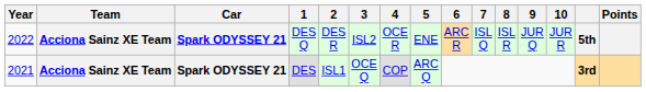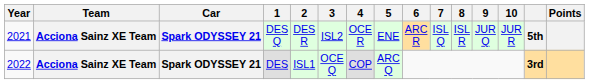 <table class="wikitable" style="text-align:center; font-size:85%">
 <tr>
 <th>Year</th>
 <th>Team</th>
 <th>Car</th>
 <th>1</th>
 <th>2</th>
 <th>3</th>
 <th>4</th>
 <th>5</th>
 <th>6</th>
 <th>7</th>
 <th>8</th>
 <th>9</th>
 <th>10</th>
 <th></th>
 <th>Points</th>
 </tr>
 <tr>
-<td><a href='#'>2022</a></td>
+<td><a href='#'>2021</a></td>
 <th nowrap><a href='#'>Acciona</a>  Sainz XE Team</th>
 <th nowrap><a href='#'>Spark ODYSSEY 21</a></th>
 <td style="background:#DFFFDF;"><a href='#'>DES<br>Q</a><br></td>
 <td style="background:#DFFFDF;"><a href='#'>DES<br>R</a><br></td>
 <td style="background:#DFFFDF;"><a href='#'>ISL2</a><br></td>
 <td style="background:#DFFFDF;"><a href='#'>OCE<br>R</a><br></td>
 <td style="background:#DFFFDF;"><a href='#'>ENE</a><br></td>
 <td style="background:#FFDF9F;"><a href='#'>ARC<br>R</a><br></td>
 <td style="background:#DFFFDF;"><a href='#'>ISL<br>Q</a><br></td>
 <td style="background:#DFFFDF;"><a href='#'>ISL<br>R</a><br></td>
 <td style="background:#DFFFDF;"><a href='#'>JUR<br>Q</a><br></td>
 <td style="background:#DFFFDF;"><a href='#'>JUR<br>R</a><br></td>
 <th>5th</th>
 <th></th>
 </tr>
 <tr>
-<td><a href='#'>2021</a></td>
+<td><a href='#'>2022</a></td>
 <th nowrap><a href='#'>Acciona</a>  Sainz XE Team</th>
 <th nowrap>Spark ODYSSEY 21</th>
 <td style="background:#DFDFDF;"><a href='#'>DES</a><br></td>
 <td style="background:#DFFFDF;"><a href='#'>ISL1</a><br></td>
 <td style="background:#DFFFDF;"><a href='#'>OCE<br>Q</a><br></td>
 <td style="background:#DFDFDF;"><a href='#'>COP</a><br></td>
 <td style="background:#DFFFDF;"><a href='#'>ARC<br>Q</a><br></td>
 <td colspan=5></td>
 <th style="background:#FFDF9F;">3rd</th>
 <th style="background:#FFDF9F;"></th>
 </tr>
 </table>
